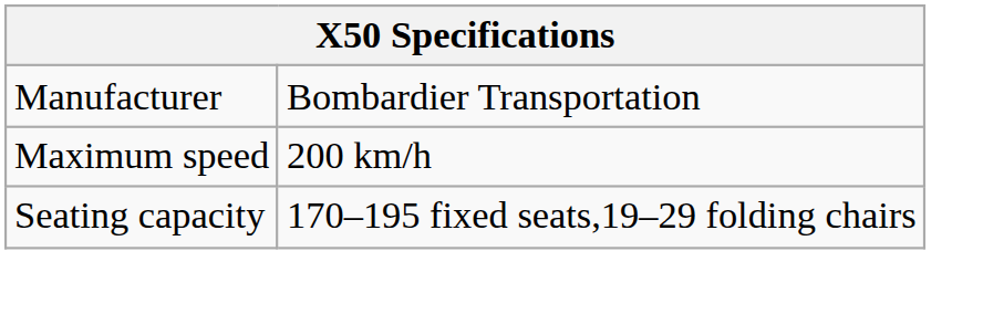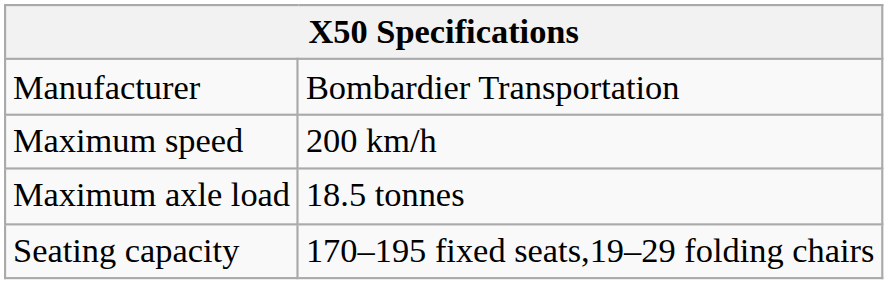 <table class="wikitable">
 <tr>
 <th colspan="2">X50 Specifications</th>
 </tr>
 <tr>
 <td>Manufacturer</td>
 <td>Bombardier Transportation</td>
 </tr>
 <tr>
 <td>Maximum speed</td>
 <td>200 km/h</td>
 </tr>
 <tr>
+<td>Maximum axle load</td>
+<td>18.5 tonnes</td>
+</tr>
+<tr>
 <td>Seating capacity</td>
 <td>170–195 fixed seats,19–29 folding chairs</td>
 </tr>
 </table>
